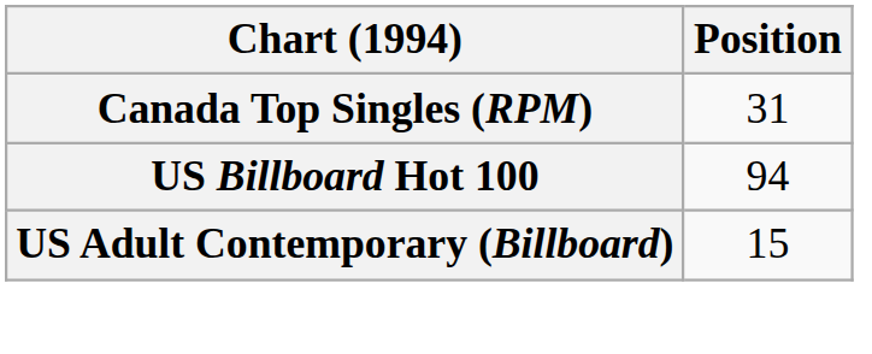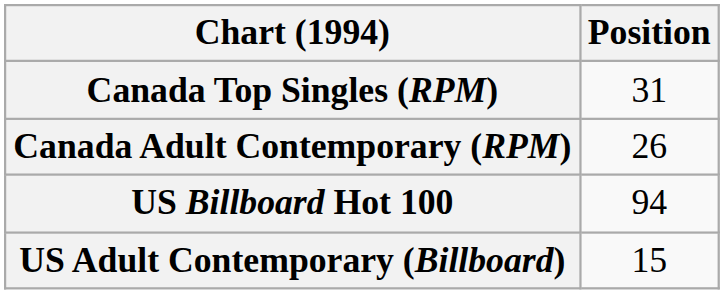 <table class="wikitable sortable plainrowheaders" style="text-align:center">
 <tr>
 <th scope="col">Chart (1994)</th>
 <th scope="col">Position</th>
 </tr>
 <tr>
 <th scope="row">Canada Top Singles (<em>RPM</em>)</th>
 <td>31</td>
 </tr>
 <tr>
+<th scope="row">Canada Adult Contemporary (<em>RPM</em>)</th>
+<td>26</td>
+</tr>
+<tr>
 <th scope="row">US <em>Billboard</em> Hot 100</th>
 <td>94</td>
 </tr>
 <tr>
 <th scope="row">US Adult Contemporary (<em>Billboard</em>)</th>
 <td>15</td>
 </tr>
 </table>
